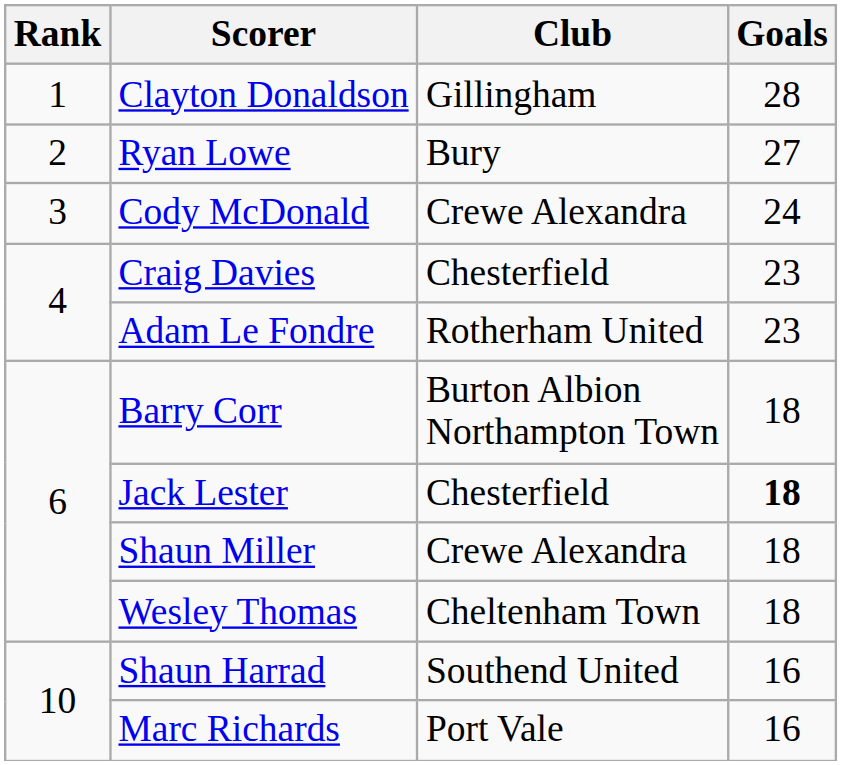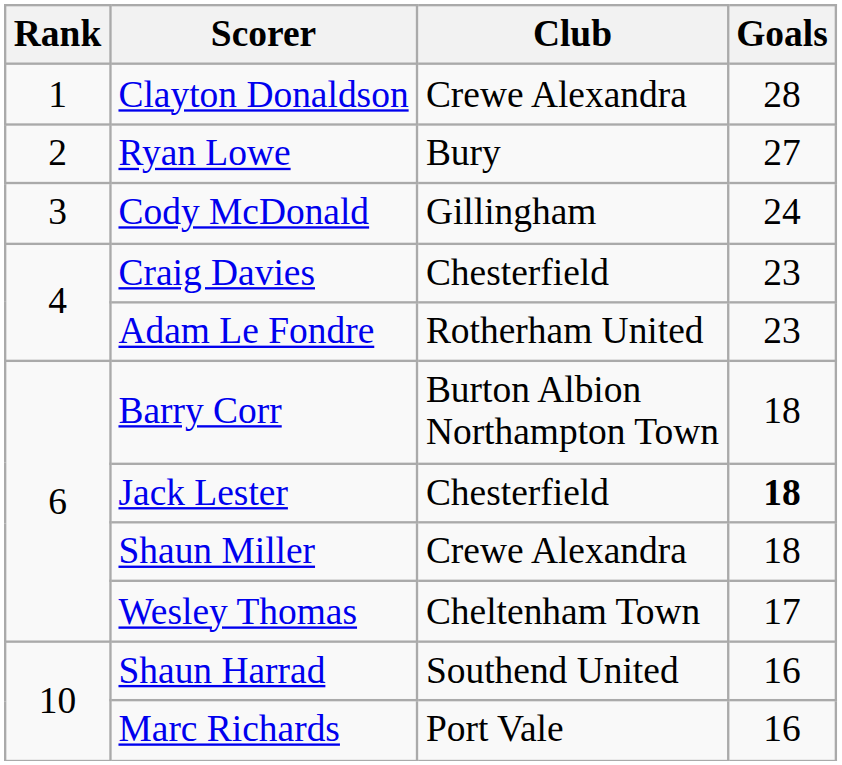 <table class="wikitable" style="text-align:center">
 <tr>
 <th>Rank</th>
 <th>Scorer</th>
 <th>Club</th>
 <th>Goals</th>
 </tr>
 <tr>
 <td>1</td>
 <td align="left"><a href='#'>Clayton Donaldson</a></td>
-<td align="left">Gillingham</td>
+<td align="left">Crewe Alexandra</td>
 <td>28</td>
 </tr>
 <tr>
 <td>2</td>
 <td align="left"><a href='#'>Ryan Lowe</a></td>
 <td align="left">Bury</td>
 <td>27</td>
 </tr>
 <tr>
 <td>3</td>
 <td align="left"><a href='#'>Cody McDonald</a></td>
-<td align="left">Crewe Alexandra</td>
+<td align="left">Gillingham</td>
 <td>24</td>
 </tr>
 <tr>
 <td rowspan="2">4</td>
 <td align="left"><a href='#'>Craig Davies</a></td>
 <td align="left">Chesterfield</td>
 <td>23</td>
 </tr>
 <tr>
 <td align="left"><a href='#'>Adam Le Fondre</a></td>
 <td align="left">Rotherham United</td>
 <td>23</td>
 </tr>
 <tr>
 <td rowspan="4">6</td>
 <td align="left"><a href='#'>Barry Corr</a></td>
 <td align="left">Burton Albion<br>Northampton Town</td>
 <td>18</td>
 </tr>
 <tr>
 <td align="left"><a href='#'>Jack Lester</a></td>
 <td align="left">Chesterfield</td>
 <td><strong>18</strong></td>
 </tr>
 <tr>
 <td align="left"><a href='#'>Shaun Miller</a></td>
 <td align="left">Crewe Alexandra</td>
 <td>18</td>
 </tr>
 <tr>
 <td align="left"><a href='#'>Wesley Thomas</a></td>
 <td align="left">Cheltenham Town</td>
-<td>18</td>
+<td>17</td>
 </tr>
 <tr>
 <td rowspan="2">10</td>
 <td align="left"><a href='#'>Shaun Harrad</a></td>
 <td align="left">Southend United</td>
 <td>16</td>
 </tr>
 <tr>
 <td align="left"><a href='#'>Marc Richards</a></td>
 <td align="left">Port Vale</td>
 <td>16</td>
 </tr>
 </table>
